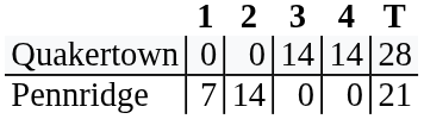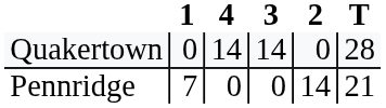 <table style="border-collapse: collapse;">
 <tr>
 <th style="text-align: left;"></th>
 <th style="text-align: center; padding: 0px 3px 0px 3px; width:12px;">1</th>
+<th style="text-align: center; padding: 0px 3px 0px 3px; width:12px;">4</th>
+<th style="text-align: center; padding: 0px 3px 0px 3px; width:12px;">3</th>
 <th style="text-align: center; padding: 0px 3px 0px 3px; width:12px;">2</th>
-<th style="text-align: center; padding: 0px 3px 0px 3px; width:12px;">3</th>
-<th style="text-align: center; padding: 0px 3px 0px 3px; width:12px;">4</th>
 <th style="text-align: center; padding: 0px 3px 0px 3px; width:12px;">T</th>
 </tr>
 <tr>
 <td style="background: #f8f9fa; text-align: left; border-bottom: 1px solid black; padding: 0px 3px 0px 3px;">Quakertown</td>
 <td style="background: #f8f9fa; border-left: 1px solid black; border-bottom: 1px solid black; text-align: right; padding: 0px 3px 0px 3px;">0</td>
-<td style="background: #f8f9fa; border-left: 1px solid black; border-bottom: 1px solid black; text-align: right; padding: 0px 3px 0px 3px;">0</td>
 <td style="background: #f8f9fa; border-left: 1px solid black; border-bottom: 1px solid black; text-align: right; padding: 0px 3px 0px 3px;">14</td>
 <td style="background: #f8f9fa; border-left: 1px solid black; border-bottom: 1px solid black; text-align: right; padding: 0px 3px 0px 3px;">14</td>
+<td style="background: #f8f9fa; border-left: 1px solid black; border-bottom: 1px solid black; text-align: right; padding: 0px 3px 0px 3px;">0</td>
 <td style="background: #f8f9fa; border-left: 1px solid black; border-bottom: 1px solid black; text-align: right; padding: 0px 3px 0px 3px;">28</td>
 </tr>
 <tr>
 <td style="text-align: left; padding: 0px 3px 0px 3px;">Pennridge</td>
 <td style="border-left: 1px solid black; text-align: right; padding: 0px 3px 0px 3px;">7</td>
-<td style="border-left: 1px solid black; text-align: right; padding: 0px 3px 0px 3px;">14</td>
 <td style="border-left: 1px solid black; text-align: right; padding: 0px 3px 0px 3px;">0</td>
 <td style="border-left: 1px solid black; text-align: right; padding: 0px 3px 0px 3px;">0</td>
+<td style="border-left: 1px solid black; text-align: right; padding: 0px 3px 0px 3px;">14</td>
 <td style="border-left: 1px solid black; text-align: right; padding: 0px 3px 0px 3px;">21</td>
 </tr>
 </table>
